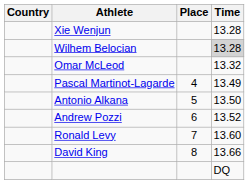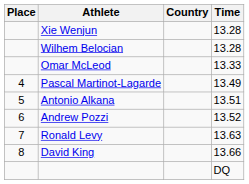 <table class="wikitable">
 <tr>
+<th>Place</th>
+<th>Athlete</th>
 <th>Country</th>
-<th>Athlete</th>
-<th>Place</th>
 <th>Time</th>
 </tr>
 <tr>
+<td align=center></td>
+<td><a href='#'>Xie Wenjun</a></td>
 <td></td>
-<td><a href='#'>Xie Wenjun</a></td>
-<td align=center></td>
 <td>13.28</td>
 </tr>
 <tr>
+<td align=center></td>
+<td><a href='#'>Wilhem Belocian</a></td>
 <td></td>
-<td><a href='#'>Wilhem Belocian</a></td>
-<td align=center></td>
-<td style="background: lightgrey;">13.28</td>
+<td>13.28</td>
 </tr>
 <tr>
+<td align=center></td>
+<td><a href='#'>Omar McLeod</a></td>
 <td></td>
-<td><a href='#'>Omar McLeod</a></td>
-<td align=center></td>
-<td>13.32</td>
+<td>13.33</td>
 </tr>
 <tr>
+<td align=center>4</td>
+<td><a href='#'>Pascal Martinot-Lagarde</a></td>
 <td></td>
-<td><a href='#'>Pascal Martinot-Lagarde</a></td>
-<td align=center>4</td>
 <td>13.49</td>
 </tr>
 <tr>
+<td align=center>5</td>
+<td><a href='#'>Antonio Alkana</a></td>
 <td></td>
-<td><a href='#'>Antonio Alkana</a></td>
-<td align=center>5</td>
-<td>13.50</td>
+<td>13.51</td>
 </tr>
 <tr>
+<td align=center>6</td>
+<td><a href='#'>Andrew Pozzi</a></td>
 <td></td>
-<td><a href='#'>Andrew Pozzi</a></td>
-<td align=center>6</td>
 <td>13.52</td>
 </tr>
 <tr>
+<td align=center>7</td>
+<td><a href='#'>Ronald Levy</a></td>
 <td></td>
-<td><a href='#'>Ronald Levy</a></td>
-<td align=center>7</td>
-<td>13.60</td>
+<td>13.63</td>
 </tr>
 <tr>
+<td align=center>8</td>
+<td><a href='#'>David King</a></td>
 <td></td>
-<td><a href='#'>David King</a></td>
-<td align=center>8</td>
 <td>13.66</td>
 </tr>
 <tr>
+<td align=center></td>
 <td></td>
 <td></td>
-<td align=center></td>
 <td>DQ</td>
 </tr>
 </table>
